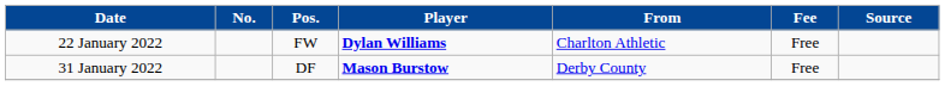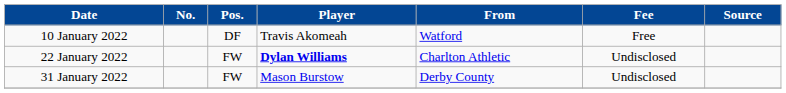 <table class="wikitable sortable" style="text-align:center;width:75%;">
 <tr>
 <th scope="col" style="background-color:#034694;color:#FFFFFF">Date</th>
 <th scope="col" style="background-color:#034694;color:#FFFFFF">No.</th>
 <th scope="col" style="background-color:#034694;color:#FFFFFF">Pos.</th>
 <th scope="col" style="background-color:#034694;color:#FFFFFF">Player</th>
 <th scope="col" style="background-color:#034694;color:#FFFFFF">From</th>
 <th scope="col" style="background-color:#034694;color:#FFFFFF" data-sort-type="currency">Fee</th>
 <th scope="col" class="unsortable" style="background-color:#034694;color:#FFFFFF">Source</th>
 </tr>
 <tr>
+<td>10 January 2022</td>
+<td></td>
+<td>DF</td>
+<td align=left> Travis Akomeah</td>
+<td align=left> <a href='#'>Watford</a></td>
+<td>Free</td>
+<td></td>
+</tr>
+<tr>
 <td>22 January 2022</td>
 <td></td>
 <td>FW</td>
 <td align=left><strong> <a href='#'>Dylan Williams</a></strong></td>
 <td align=left> <a href='#'>Charlton Athletic</a></td>
-<td>Free</td>
+<td>Undisclosed</td>
 <td></td>
 </tr>
 <tr>
 <td>31 January 2022</td>
 <td></td>
-<td>DF</td>
-<td align=left><strong> <a href='#'>Mason Burstow</a></strong></td>
+<td>FW</td>
+<td align=left> <a href='#'>Mason Burstow</a></td>
 <td align=left> <a href='#'>Derby County</a></td>
-<td>Free</td>
+<td>Undisclosed</td>
 <td></td>
 </tr>
 <tr>
 </tr>
 </table>
